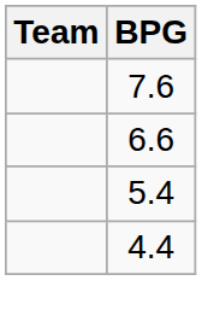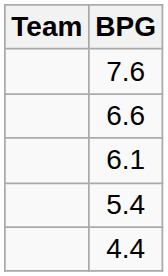 <table class=wikitable>
 <tr>
 <th>Team</th>
 <th>BPG</th>
 </tr>
 <tr>
 <td></td>
 <td align=center>7.6</td>
 </tr>
 <tr>
 <td></td>
 <td align=center>6.6</td>
 </tr>
 <tr>
 <td></td>
+<td align=center>6.1</td>
+</tr>
+<tr>
+<td></td>
 <td align=center>5.4</td>
 </tr>
 <tr>
 <td></td>
 <td align=center>4.4</td>
 </tr>
 </table>
